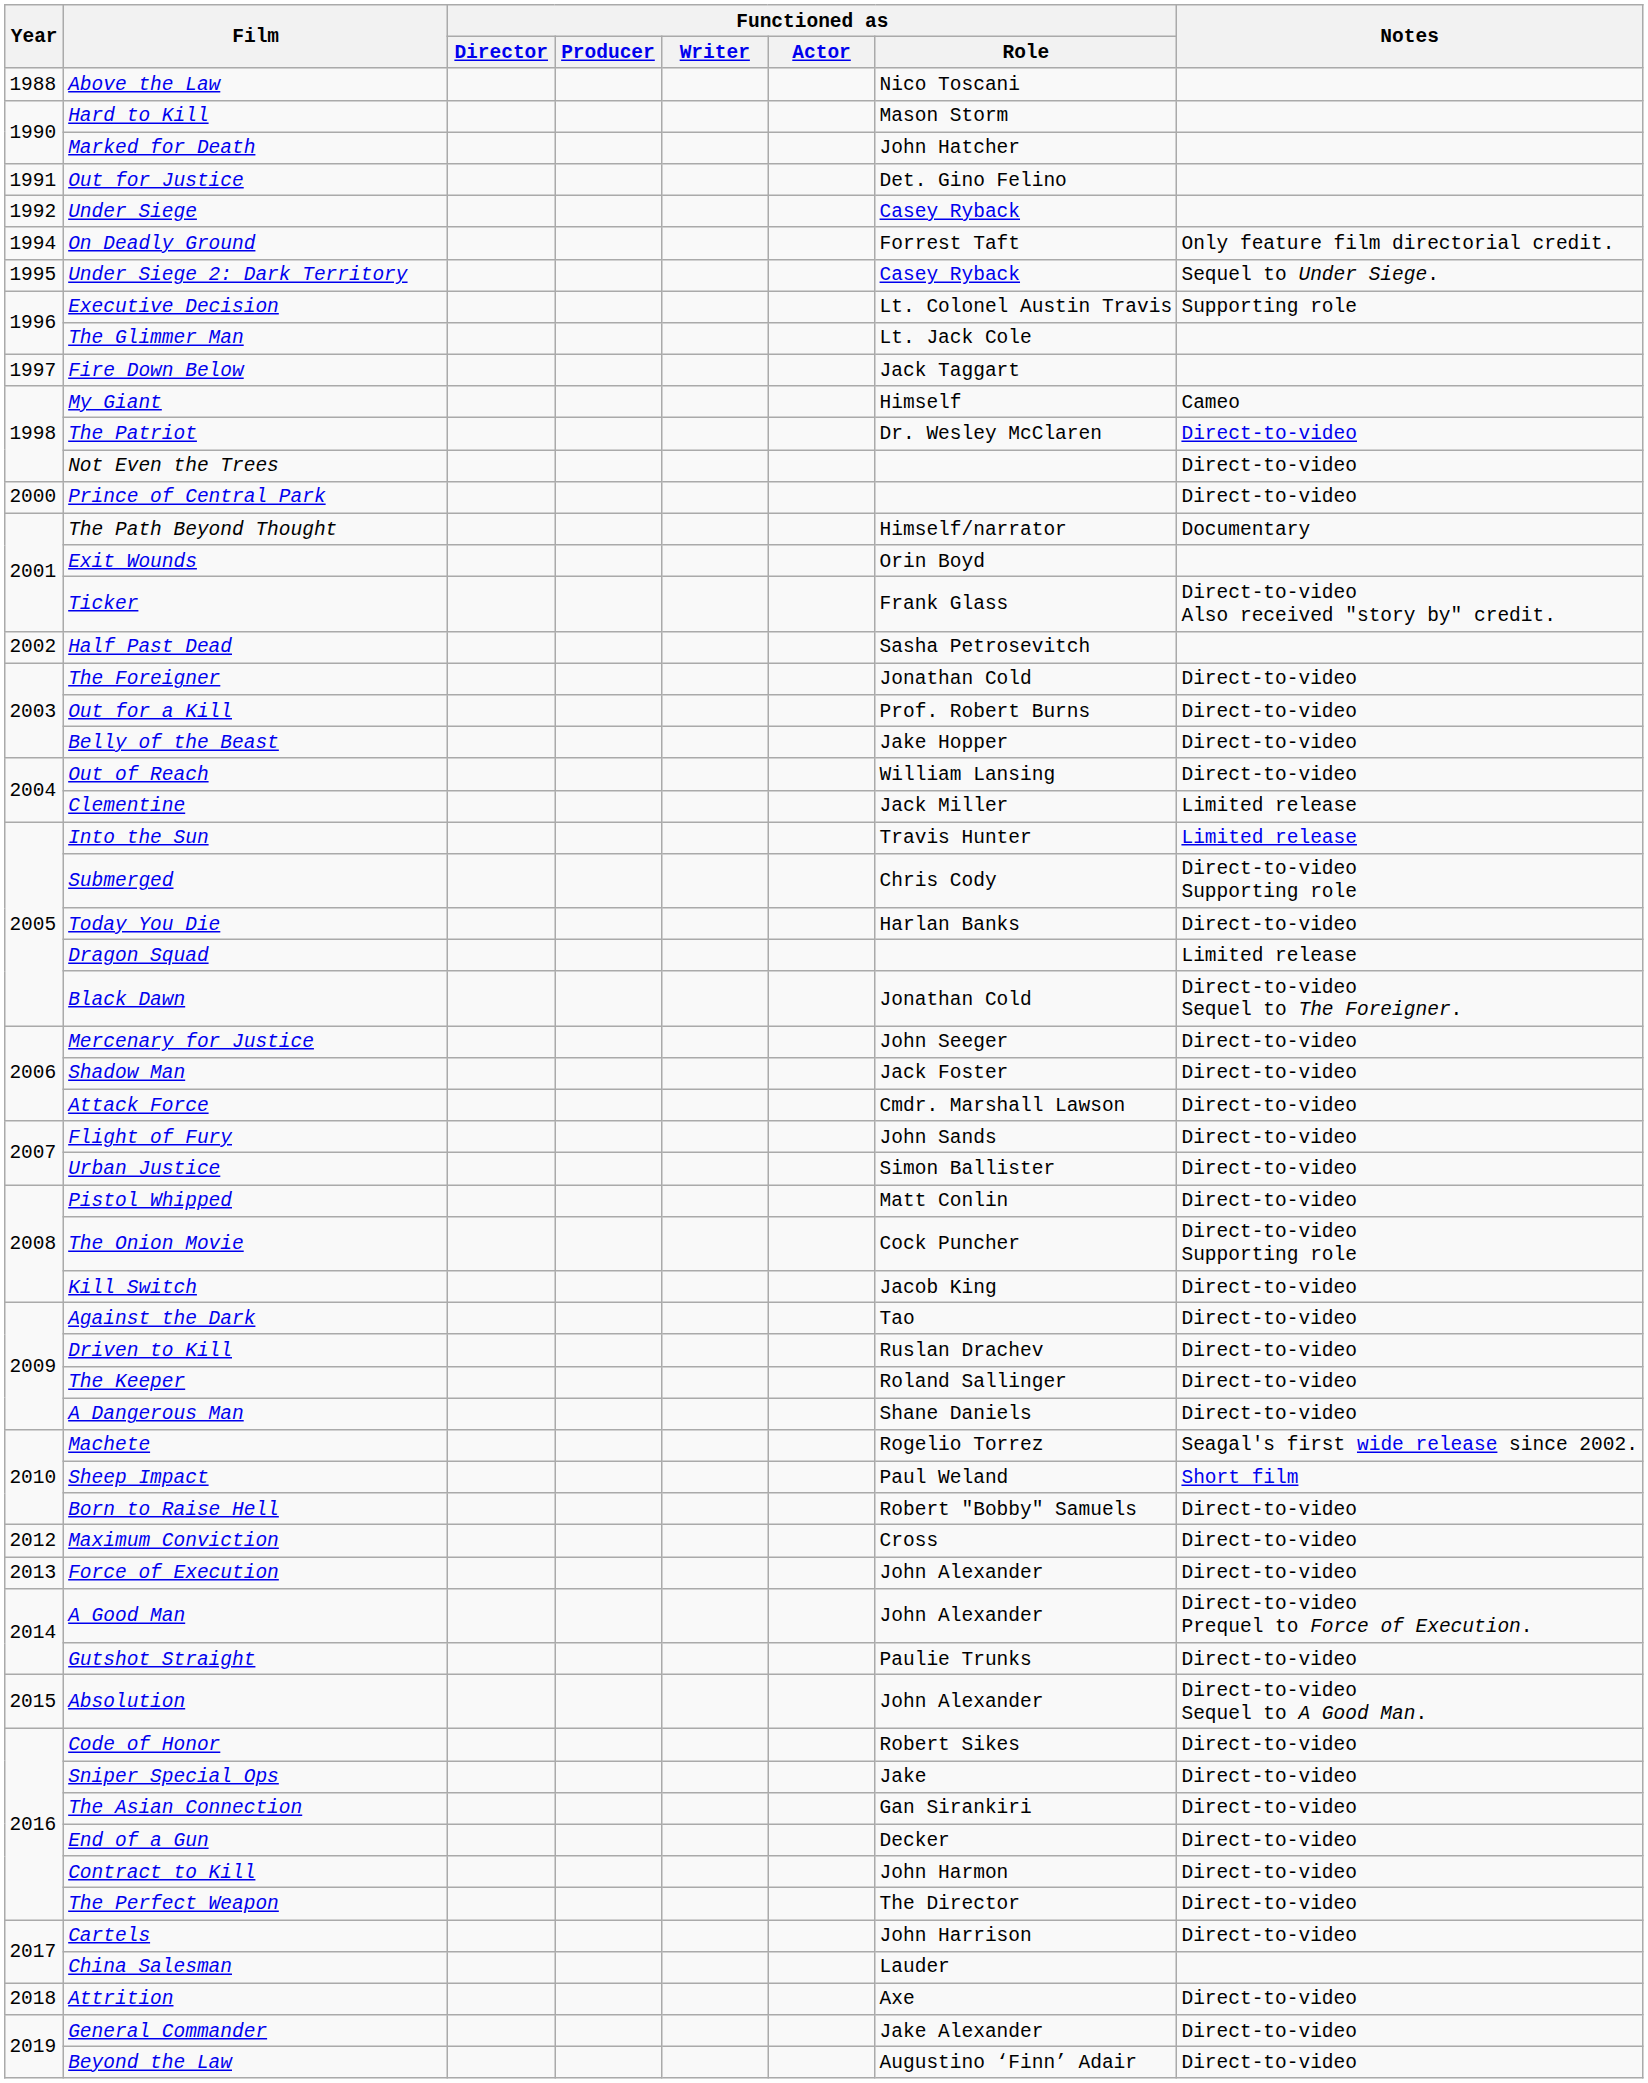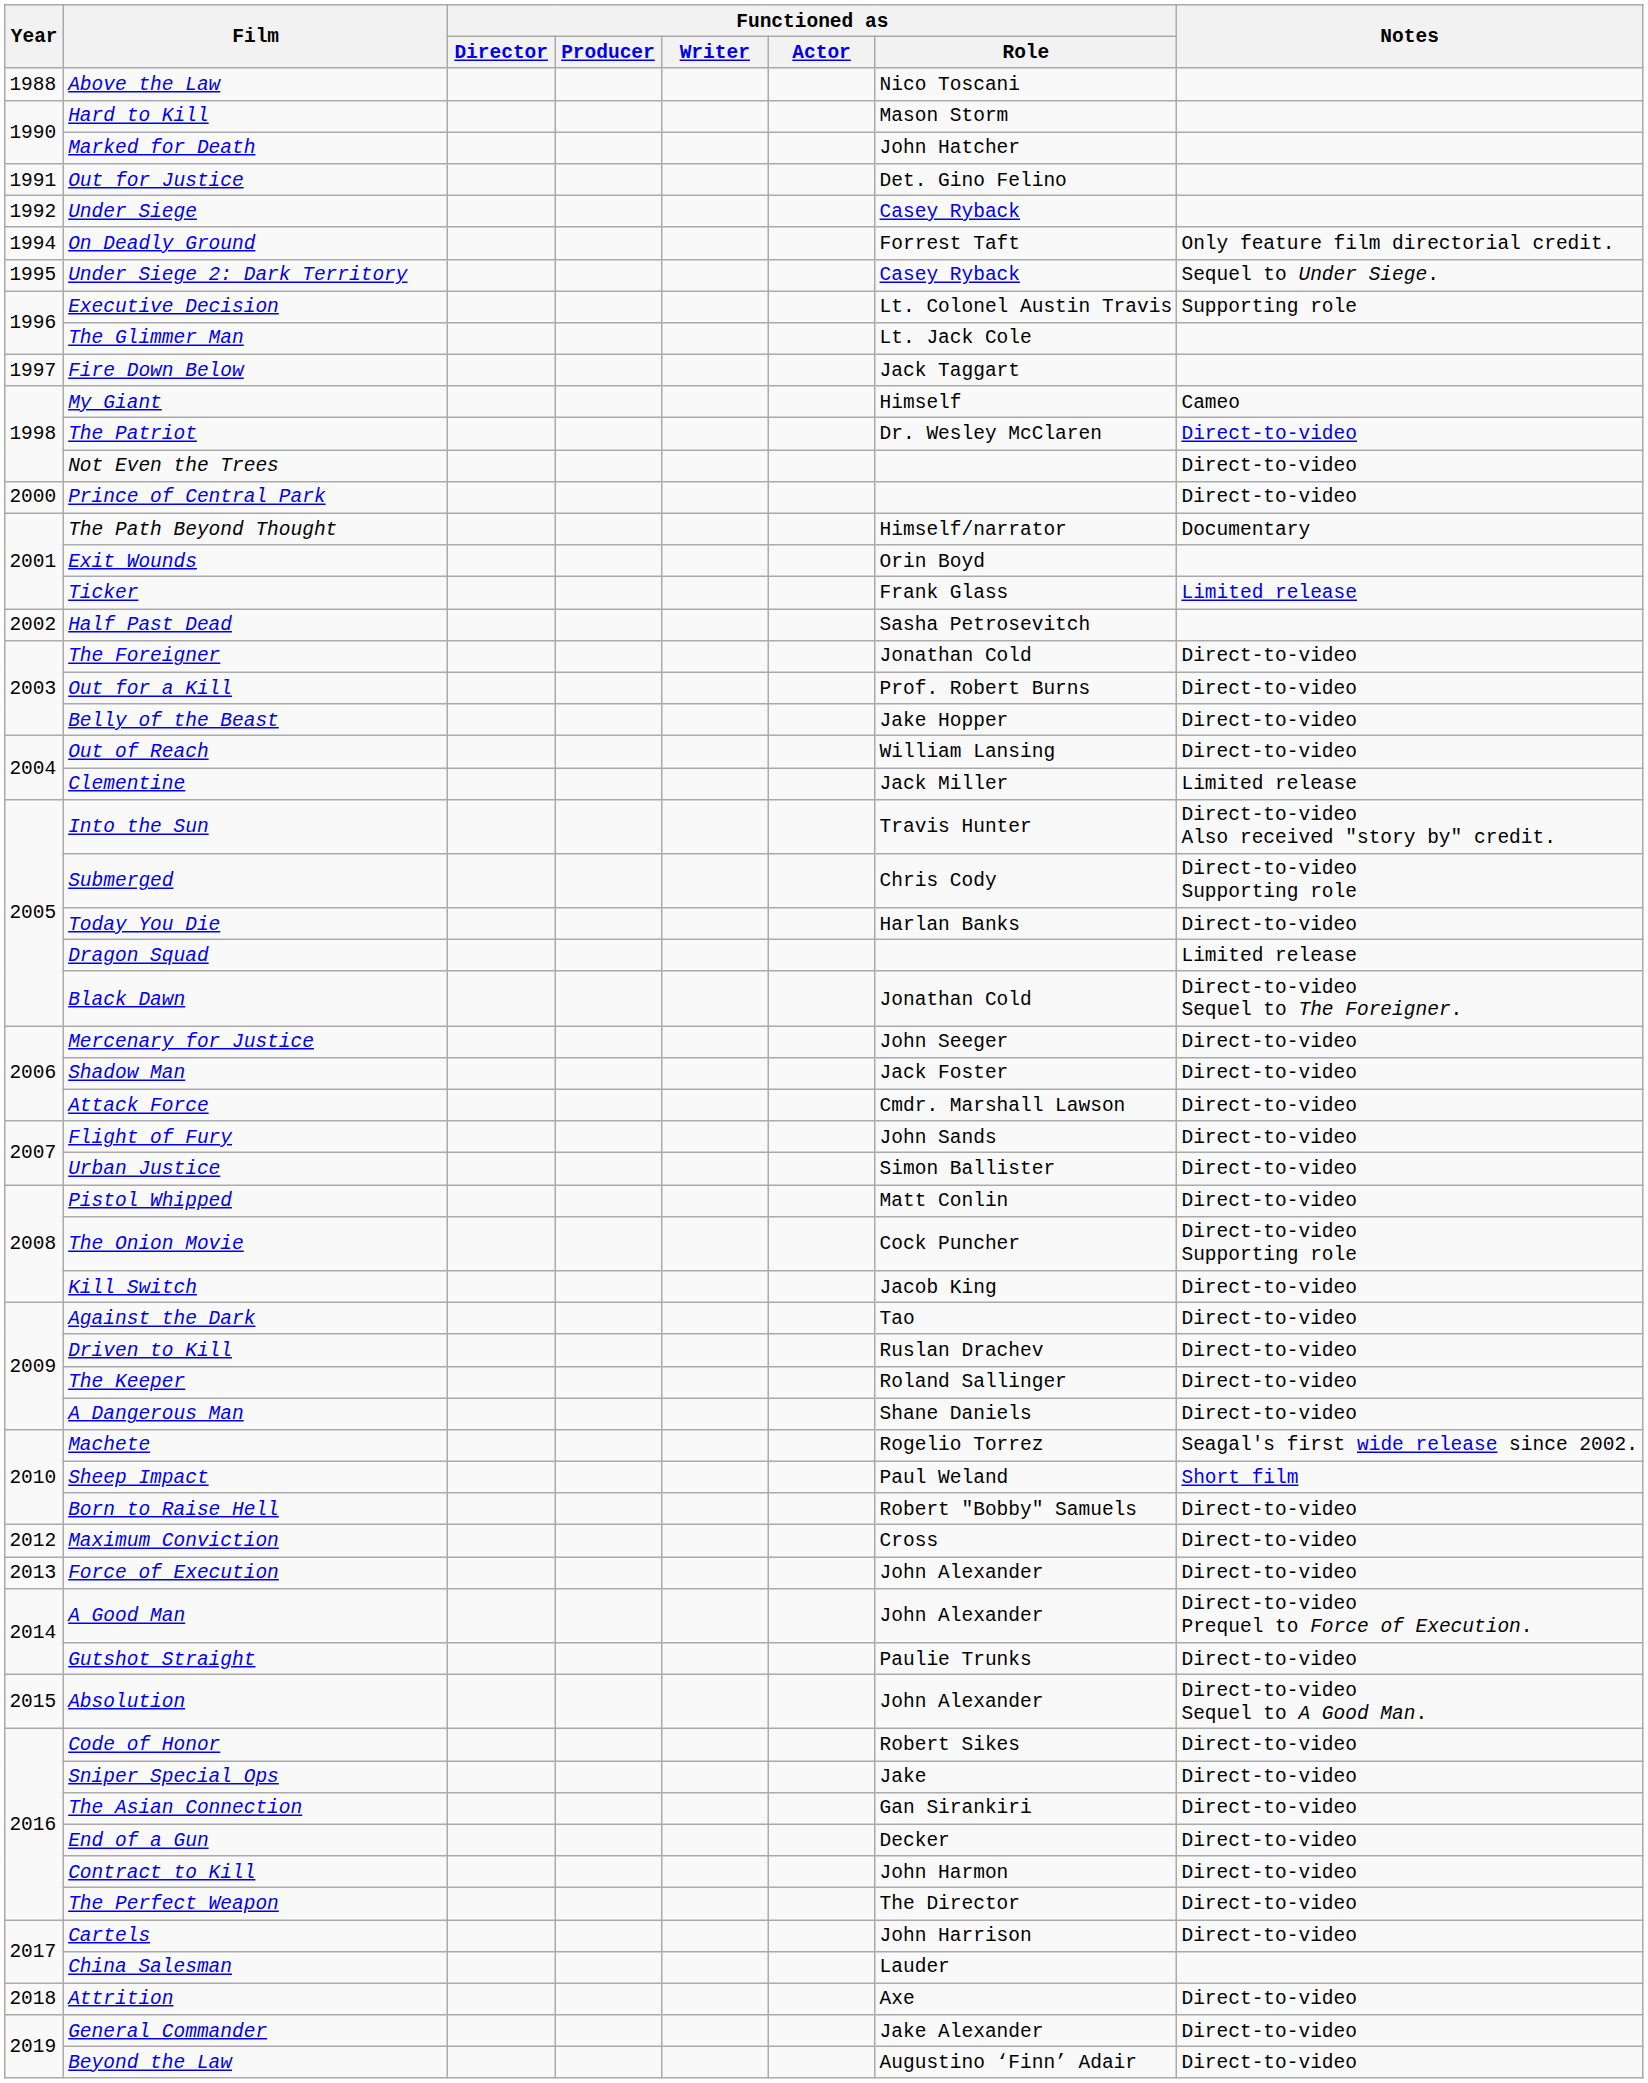 <table class="wikitable sortable" style="margin-right: 0;">
 <tr>
 <th rowspan="2" style="width:33px;">Year</th>
 <th rowspan="2" style="width:250px;">Film</th>
 <th colspan="5">Functioned as</th>
 <th rowspan="2">Notes</th>
 </tr>
 <tr>
 <th style="width:65px;"><a href='#'>Director</a></th>
 <th style="width:65px;"><a href='#'>Producer</a></th>
 <th style="width:65px;"><a href='#'>Writer</a></th>
 <th style="width:65px;"><a href='#'>Actor</a></th>
 <th>Role</th>
 </tr>
 <tr>
 <td>1988</td>
 <td><em><a href='#'>Above the Law</a></em></td>
 <td></td>
 <td></td>
 <td></td>
 <td></td>
 <td>Nico Toscani</td>
 <td></td>
 </tr>
 <tr>
 <td rowspan=2>1990</td>
 <td><em><a href='#'>Hard to Kill</a></em></td>
 <td></td>
 <td></td>
 <td></td>
 <td></td>
 <td>Mason Storm</td>
 <td></td>
 </tr>
 <tr>
 <td><em><a href='#'>Marked for Death</a></em></td>
 <td></td>
 <td></td>
 <td></td>
 <td></td>
 <td>John Hatcher</td>
 <td></td>
 </tr>
 <tr>
 <td>1991</td>
 <td><em><a href='#'>Out for Justice</a></em></td>
 <td></td>
 <td></td>
 <td></td>
 <td></td>
 <td>Det. Gino Felino</td>
 <td></td>
 </tr>
 <tr>
 <td>1992</td>
 <td><em><a href='#'>Under Siege</a></em></td>
 <td></td>
 <td></td>
 <td></td>
 <td></td>
 <td><a href='#'>Casey Ryback</a></td>
 <td></td>
 </tr>
 <tr>
 <td>1994</td>
 <td><em><a href='#'>On Deadly Ground</a></em></td>
 <td></td>
 <td></td>
 <td></td>
 <td></td>
 <td>Forrest Taft</td>
 <td>Only feature film directorial credit.</td>
 </tr>
 <tr>
 <td>1995</td>
 <td><em><a href='#'>Under Siege 2: Dark Territory</a></em></td>
 <td></td>
 <td></td>
 <td></td>
 <td></td>
 <td><a href='#'>Casey Ryback</a></td>
 <td>Sequel to <em>Under Siege</em>.</td>
 </tr>
 <tr>
 <td rowspan=2>1996</td>
 <td><em><a href='#'>Executive Decision</a></em></td>
 <td></td>
 <td></td>
 <td></td>
 <td></td>
 <td>Lt. Colonel Austin Travis</td>
 <td>Supporting role</td>
 </tr>
 <tr>
 <td><em><a href='#'>The Glimmer Man</a></em></td>
 <td></td>
 <td></td>
 <td></td>
 <td></td>
 <td>Lt. Jack Cole</td>
 <td></td>
 </tr>
 <tr>
 <td>1997</td>
 <td><em><a href='#'>Fire Down Below</a></em></td>
 <td></td>
 <td></td>
 <td></td>
 <td></td>
 <td>Jack Taggart</td>
 <td></td>
 </tr>
 <tr>
 <td rowspan=3>1998</td>
 <td><em><a href='#'>My Giant</a></em></td>
 <td></td>
 <td></td>
 <td></td>
 <td></td>
 <td>Himself</td>
 <td>Cameo</td>
 </tr>
 <tr>
 <td><em><a href='#'>The Patriot</a></em></td>
 <td></td>
 <td></td>
 <td></td>
 <td></td>
 <td>Dr. Wesley McClaren</td>
 <td><a href='#'>Direct-to-video</a></td>
 </tr>
 <tr>
 <td><em>Not Even the Trees</em></td>
 <td></td>
 <td></td>
 <td></td>
 <td></td>
 <td></td>
 <td>Direct-to-video</td>
 </tr>
 <tr>
 <td>2000</td>
 <td><em><a href='#'>Prince of Central Park</a></em></td>
 <td></td>
 <td></td>
 <td></td>
 <td></td>
 <td></td>
 <td>Direct-to-video</td>
 </tr>
 <tr>
 <td rowspan=3>2001</td>
 <td><em>The Path Beyond Thought</em></td>
 <td></td>
 <td></td>
 <td></td>
 <td></td>
 <td>Himself/narrator</td>
 <td>Documentary<br></td>
 </tr>
 <tr>
 <td><em><a href='#'>Exit Wounds</a></em></td>
 <td></td>
 <td></td>
 <td></td>
 <td></td>
 <td>Orin Boyd</td>
 <td></td>
 </tr>
 <tr>
 <td><em><a href='#'>Ticker</a></em></td>
 <td></td>
 <td></td>
 <td></td>
 <td></td>
 <td>Frank Glass</td>
-<td>Direct-to-video<br>Also received "story by" credit.</td>
+<td><a href='#'>Limited release</a></td>
 </tr>
 <tr>
 <td>2002</td>
 <td><em><a href='#'>Half Past Dead</a></em></td>
 <td></td>
 <td></td>
 <td></td>
 <td></td>
 <td>Sasha Petrosevitch</td>
 <td></td>
 </tr>
 <tr>
 <td rowspan=3>2003</td>
 <td><em><a href='#'>The Foreigner</a></em></td>
 <td></td>
 <td></td>
 <td></td>
 <td></td>
 <td>Jonathan Cold</td>
 <td>Direct-to-video</td>
 </tr>
 <tr>
 <td><em><a href='#'>Out for a Kill</a></em></td>
 <td></td>
 <td></td>
 <td></td>
 <td></td>
 <td>Prof. Robert Burns</td>
 <td>Direct-to-video</td>
 </tr>
 <tr>
 <td><em><a href='#'>Belly of the Beast</a></em></td>
 <td></td>
 <td></td>
 <td></td>
 <td></td>
 <td>Jake Hopper</td>
 <td>Direct-to-video<br></td>
 </tr>
 <tr>
 <td rowspan=2>2004</td>
 <td><em><a href='#'>Out of Reach</a></em></td>
 <td></td>
 <td></td>
 <td></td>
 <td></td>
 <td>William Lansing</td>
 <td>Direct-to-video</td>
 </tr>
 <tr>
 <td><em><a href='#'>Clementine</a></em></td>
 <td></td>
 <td></td>
 <td></td>
 <td></td>
 <td>Jack Miller</td>
 <td>Limited release</td>
 </tr>
 <tr>
 <td rowspan=5>2005</td>
 <td><em><a href='#'>Into the Sun</a></em></td>
 <td></td>
 <td></td>
 <td></td>
 <td></td>
 <td>Travis Hunter</td>
-<td><a href='#'>Limited release</a></td>
+<td>Direct-to-video<br>Also received "story by" credit.</td>
 </tr>
 <tr>
 <td><em><a href='#'>Submerged</a></em></td>
 <td></td>
 <td></td>
 <td></td>
 <td></td>
 <td>Chris Cody</td>
 <td>Direct-to-video<br>Supporting role</td>
 </tr>
 <tr>
 <td><em><a href='#'>Today You Die</a></em></td>
 <td></td>
 <td></td>
 <td></td>
 <td></td>
 <td>Harlan Banks</td>
 <td>Direct-to-video</td>
 </tr>
 <tr>
 <td><em><a href='#'>Dragon Squad</a></em></td>
 <td></td>
 <td></td>
 <td></td>
 <td></td>
 <td></td>
 <td>Limited release</td>
 </tr>
 <tr>
 <td><em><a href='#'>Black Dawn</a></em></td>
 <td></td>
 <td></td>
 <td></td>
 <td></td>
 <td>Jonathan Cold</td>
 <td>Direct-to-video<br>Sequel to <em>The Foreigner</em>.</td>
 </tr>
 <tr>
 <td rowspan=3>2006</td>
 <td><em><a href='#'>Mercenary for Justice</a></em></td>
 <td></td>
 <td></td>
 <td></td>
 <td></td>
 <td>John Seeger</td>
 <td>Direct-to-video</td>
 </tr>
 <tr>
 <td><em><a href='#'>Shadow Man</a></em></td>
 <td></td>
 <td></td>
 <td></td>
 <td></td>
 <td>Jack Foster</td>
 <td>Direct-to-video</td>
 </tr>
 <tr>
 <td><em><a href='#'>Attack Force</a></em></td>
 <td></td>
 <td></td>
 <td></td>
 <td></td>
 <td>Cmdr. Marshall Lawson</td>
 <td>Direct-to-video</td>
 </tr>
 <tr>
 <td rowspan=2>2007</td>
 <td><em><a href='#'>Flight of Fury</a></em></td>
 <td></td>
 <td></td>
 <td></td>
 <td></td>
 <td>John Sands</td>
 <td>Direct-to-video</td>
 </tr>
 <tr>
 <td><em><a href='#'>Urban Justice</a></em></td>
 <td></td>
 <td></td>
 <td></td>
 <td></td>
 <td>Simon Ballister</td>
 <td>Direct-to-video</td>
 </tr>
 <tr>
 <td rowspan=3>2008</td>
 <td><em><a href='#'>Pistol Whipped</a></em></td>
 <td></td>
 <td></td>
 <td></td>
 <td></td>
 <td>Matt Conlin</td>
 <td>Direct-to-video</td>
 </tr>
 <tr>
 <td><em><a href='#'>The Onion Movie</a></em></td>
 <td></td>
 <td></td>
 <td></td>
 <td></td>
 <td>Cock Puncher</td>
 <td>Direct-to-video<br>Supporting role</td>
 </tr>
 <tr>
 <td><em><a href='#'>Kill Switch</a></em></td>
 <td></td>
 <td></td>
 <td></td>
 <td></td>
 <td>Jacob King</td>
 <td>Direct-to-video</td>
 </tr>
 <tr>
 <td rowspan=4>2009</td>
 <td><em><a href='#'>Against the Dark</a></em></td>
 <td></td>
 <td></td>
 <td></td>
 <td></td>
 <td>Tao</td>
 <td>Direct-to-video</td>
 </tr>
 <tr>
 <td><em><a href='#'>Driven to Kill</a></em></td>
 <td></td>
 <td></td>
 <td></td>
 <td></td>
 <td>Ruslan Drachev</td>
 <td>Direct-to-video</td>
 </tr>
 <tr>
 <td><em><a href='#'>The Keeper</a></em></td>
 <td></td>
 <td></td>
 <td></td>
 <td></td>
 <td>Roland Sallinger</td>
 <td>Direct-to-video</td>
 </tr>
 <tr>
 <td><em><a href='#'>A Dangerous Man</a></em></td>
 <td></td>
 <td></td>
 <td></td>
 <td></td>
 <td>Shane Daniels</td>
 <td>Direct-to-video</td>
 </tr>
 <tr>
 <td rowspan=3>2010</td>
 <td><em><a href='#'>Machete</a></em></td>
 <td></td>
 <td></td>
 <td></td>
 <td></td>
 <td>Rogelio Torrez</td>
 <td>Seagal's first <a href='#'>wide release</a> since 2002.</td>
 </tr>
 <tr>
 <td><em><a href='#'>Sheep Impact</a></em></td>
 <td></td>
 <td></td>
 <td></td>
 <td></td>
 <td>Paul Weland</td>
 <td><a href='#'>Short film</a></td>
 </tr>
 <tr>
 <td><em><a href='#'>Born to Raise Hell</a></em></td>
 <td></td>
 <td></td>
 <td></td>
 <td></td>
 <td>Robert "Bobby" Samuels</td>
 <td>Direct-to-video</td>
 </tr>
 <tr>
 <td>2012</td>
 <td><em><a href='#'>Maximum Conviction</a></em></td>
 <td></td>
 <td></td>
 <td></td>
 <td></td>
 <td>Cross</td>
 <td>Direct-to-video</td>
 </tr>
 <tr>
 <td>2013</td>
 <td><em><a href='#'>Force of Execution</a></em></td>
 <td></td>
 <td></td>
 <td></td>
 <td></td>
 <td>John Alexander</td>
 <td>Direct-to-video</td>
 </tr>
 <tr>
 <td rowspan=2>2014</td>
 <td><em><a href='#'>A Good Man</a></em></td>
 <td></td>
 <td></td>
 <td></td>
 <td></td>
 <td>John Alexander</td>
 <td>Direct-to-video<br>Prequel to <em>Force of Execution</em>.</td>
 </tr>
 <tr>
 <td><em><a href='#'>Gutshot Straight</a></em></td>
 <td></td>
 <td></td>
 <td></td>
 <td></td>
 <td>Paulie Trunks</td>
 <td>Direct-to-video</td>
 </tr>
 <tr>
 <td>2015</td>
 <td><em><a href='#'>Absolution</a></em></td>
 <td></td>
 <td></td>
 <td></td>
 <td></td>
 <td>John Alexander</td>
 <td>Direct-to-video<br>Sequel to <em>A Good Man</em>.</td>
 </tr>
 <tr>
 <td rowspan=6>2016</td>
 <td><em><a href='#'>Code of Honor</a></em></td>
 <td></td>
 <td></td>
 <td></td>
 <td></td>
 <td>Robert Sikes</td>
 <td>Direct-to-video</td>
 </tr>
 <tr>
 <td><em><a href='#'>Sniper Special Ops</a></em></td>
 <td></td>
 <td></td>
 <td></td>
 <td></td>
 <td>Jake</td>
 <td>Direct-to-video</td>
 </tr>
 <tr>
 <td><em><a href='#'>The Asian Connection</a></em></td>
 <td></td>
 <td></td>
 <td></td>
 <td></td>
 <td>Gan Sirankiri</td>
 <td>Direct-to-video</td>
 </tr>
 <tr>
 <td><em><a href='#'>End of a Gun</a></em></td>
 <td></td>
 <td></td>
 <td></td>
 <td></td>
 <td>Decker</td>
 <td>Direct-to-video</td>
 </tr>
 <tr>
 <td><em><a href='#'>Contract to Kill</a></em></td>
 <td></td>
 <td></td>
 <td></td>
 <td></td>
 <td>John Harmon</td>
 <td>Direct-to-video</td>
 </tr>
 <tr>
 <td><em><a href='#'>The Perfect Weapon</a></em></td>
 <td></td>
 <td></td>
 <td></td>
 <td></td>
 <td>The Director</td>
 <td>Direct-to-video</td>
 </tr>
 <tr>
 <td rowspan=2>2017</td>
 <td><em><a href='#'>Cartels</a></em></td>
 <td></td>
 <td></td>
 <td></td>
 <td></td>
 <td>John Harrison</td>
 <td>Direct-to-video</td>
 </tr>
 <tr>
 <td><em><a href='#'>China Salesman</a></em></td>
 <td></td>
 <td></td>
 <td></td>
 <td></td>
 <td>Lauder</td>
 <td></td>
 </tr>
 <tr>
 <td>2018</td>
 <td><em><a href='#'>Attrition</a></em></td>
 <td></td>
 <td></td>
 <td></td>
 <td></td>
 <td>Axe</td>
 <td>Direct-to-video</td>
 </tr>
 <tr>
 <td rowspan=2>2019</td>
 <td><em><a href='#'>General Commander</a></em></td>
 <td></td>
 <td></td>
 <td></td>
 <td></td>
 <td>Jake Alexander</td>
 <td>Direct-to-video</td>
 </tr>
 <tr>
 <td><em><a href='#'>Beyond the Law</a></em></td>
 <td></td>
 <td></td>
 <td></td>
 <td></td>
 <td>Augustino ‘Finn’ Adair</td>
 <td>Direct-to-video</td>
 </tr>
 </table>
